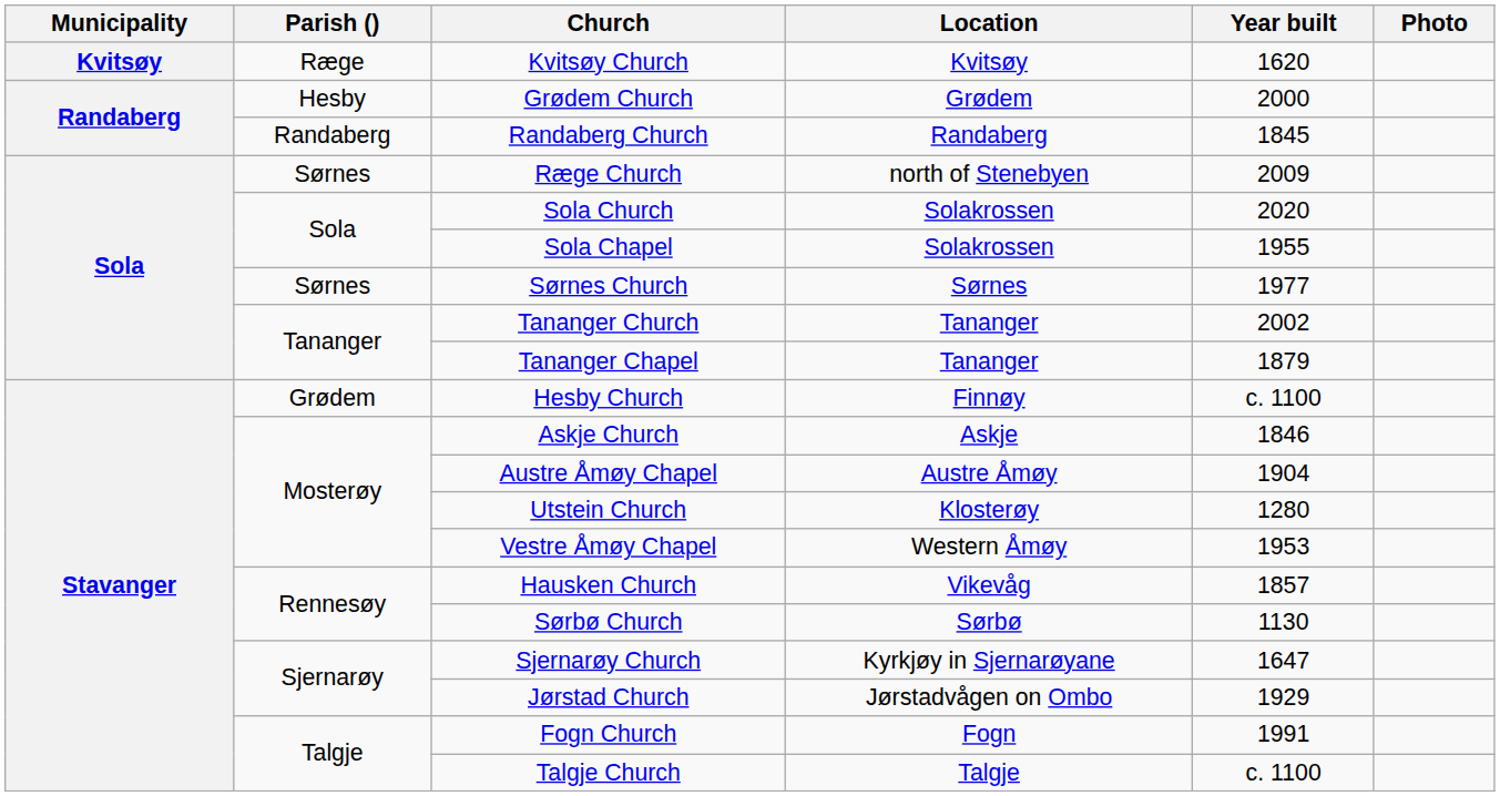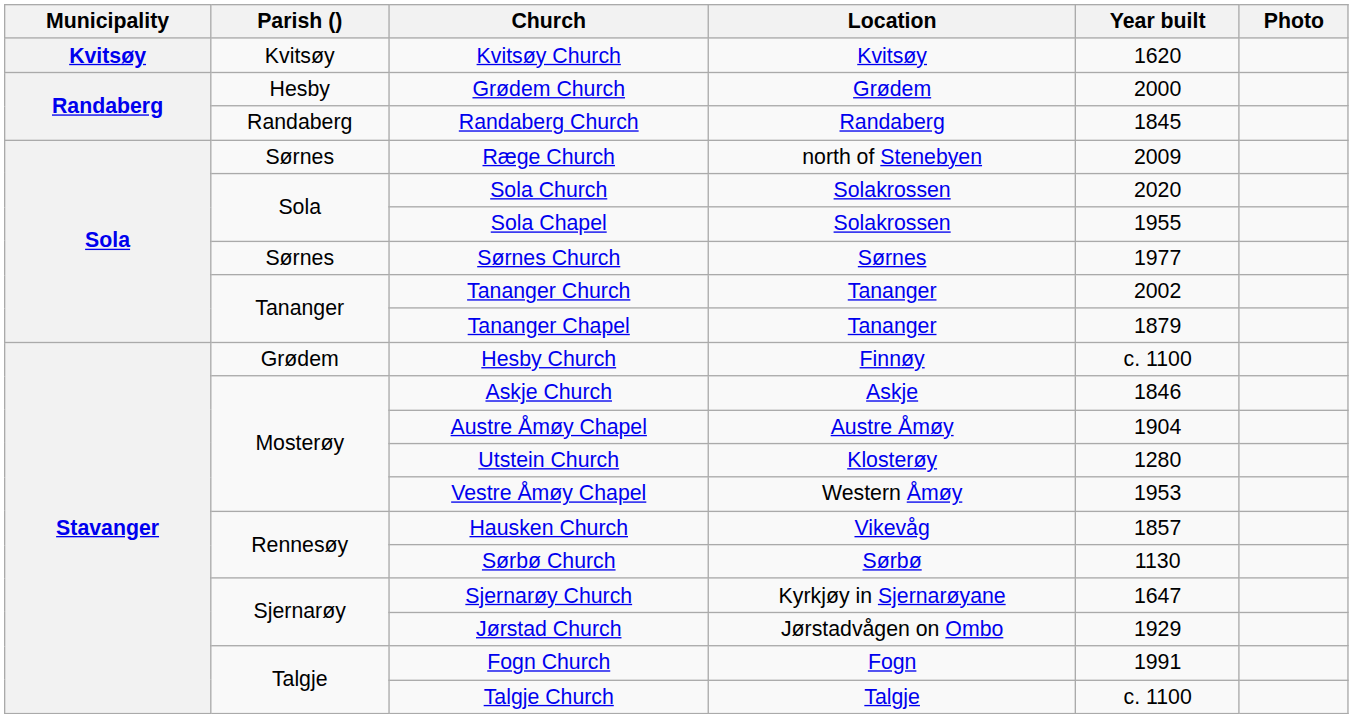 <table class="wikitable" style="text-align: center; width: 80%;">
 <tr>
 <th>Municipality</th>
 <th>Parish ()</th>
 <th>Church</th>
 <th>Location</th>
 <th>Year built</th>
 <th>Photo</th>
 </tr>
 <tr>
 <th rowspan="1"><a href='#'>Kvitsøy</a></th>
-<td rowspan="1">Ræge</td>
+<td rowspan="1">Kvitsøy</td>
 <td><a href='#'>Kvitsøy Church</a></td>
 <td><a href='#'>Kvitsøy</a></td>
 <td>1620</td>
 <td></td>
 </tr>
 <tr>
 <th rowspan="2"><a href='#'>Randaberg</a></th>
 <td rowspan="1">Hesby</td>
 <td><a href='#'>Grødem Church</a></td>
 <td><a href='#'>Grødem</a></td>
 <td>2000</td>
 <td></td>
 </tr>
 <tr>
 <td rowspan="1">Randaberg</td>
 <td><a href='#'>Randaberg Church</a></td>
 <td><a href='#'>Randaberg</a></td>
 <td>1845</td>
 <td></td>
 </tr>
 <tr>
 <th rowspan="6"><a href='#'>Sola</a></th>
 <td rowspan="1">Sørnes</td>
 <td><a href='#'>Ræge Church</a></td>
 <td>north of <a href='#'>Stenebyen</a></td>
 <td>2009</td>
 <td></td>
 </tr>
 <tr>
 <td rowspan="2">Sola</td>
 <td><a href='#'>Sola Church</a></td>
 <td><a href='#'>Solakrossen</a></td>
 <td>2020</td>
 <td></td>
 </tr>
 <tr>
 <td><a href='#'>Sola Chapel</a></td>
 <td><a href='#'>Solakrossen</a></td>
 <td>1955</td>
 <td></td>
 </tr>
 <tr>
 <td rowspan="1">Sørnes</td>
 <td><a href='#'>Sørnes Church</a></td>
 <td><a href='#'>Sørnes</a></td>
 <td>1977</td>
 <td></td>
 </tr>
 <tr>
 <td rowspan="2">Tananger</td>
 <td><a href='#'>Tananger Church</a></td>
 <td><a href='#'>Tananger</a></td>
 <td>2002</td>
 <td></td>
 </tr>
 <tr>
 <td><a href='#'>Tananger Chapel</a></td>
 <td><a href='#'>Tananger</a></td>
 <td>1879</td>
 <td></td>
 </tr>
 <tr>
 <th rowspan="11"><a href='#'>Stavanger</a></th>
 <td rowspan="1">Grødem</td>
 <td><a href='#'>Hesby Church</a></td>
 <td><a href='#'>Finnøy</a></td>
 <td>c. 1100</td>
 <td></td>
 </tr>
 <tr>
 <td rowspan="4">Mosterøy</td>
 <td><a href='#'>Askje Church</a></td>
 <td><a href='#'>Askje</a></td>
 <td>1846</td>
 <td></td>
 </tr>
 <tr>
 <td><a href='#'>Austre Åmøy Chapel</a></td>
 <td><a href='#'>Austre Åmøy</a></td>
 <td>1904</td>
 <td></td>
 </tr>
 <tr>
 <td><a href='#'>Utstein Church</a></td>
 <td><a href='#'>Klosterøy</a></td>
 <td>1280</td>
 <td></td>
 </tr>
 <tr>
 <td><a href='#'>Vestre Åmøy Chapel</a></td>
 <td>Western <a href='#'>Åmøy</a></td>
 <td>1953</td>
 <td></td>
 </tr>
 <tr>
 <td rowspan="2">Rennesøy</td>
 <td><a href='#'>Hausken Church</a></td>
 <td><a href='#'>Vikevåg</a></td>
 <td>1857</td>
 <td></td>
 </tr>
 <tr>
 <td><a href='#'>Sørbø Church</a></td>
 <td><a href='#'>Sørbø</a></td>
 <td>1130</td>
 <td></td>
 </tr>
 <tr>
 <td rowspan="2">Sjernarøy</td>
 <td><a href='#'>Sjernarøy Church</a></td>
 <td>Kyrkjøy in <a href='#'>Sjernarøyane</a></td>
 <td>1647</td>
 <td></td>
 </tr>
 <tr>
 <td><a href='#'>Jørstad Church</a></td>
 <td>Jørstadvågen on <a href='#'>Ombo</a></td>
 <td>1929</td>
 <td></td>
 </tr>
 <tr>
 <td rowspan="2">Talgje</td>
 <td><a href='#'>Fogn Church</a></td>
 <td><a href='#'>Fogn</a></td>
 <td>1991</td>
 <td></td>
 </tr>
 <tr>
 <td><a href='#'>Talgje Church</a></td>
 <td><a href='#'>Talgje</a></td>
 <td>c. 1100</td>
 <td></td>
 </tr>
 </table>
